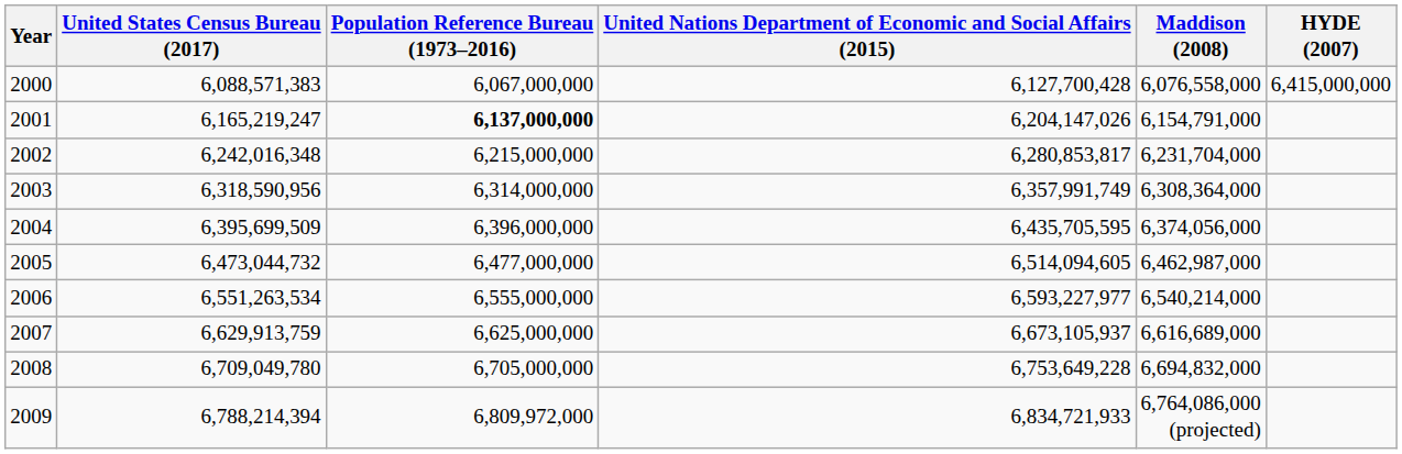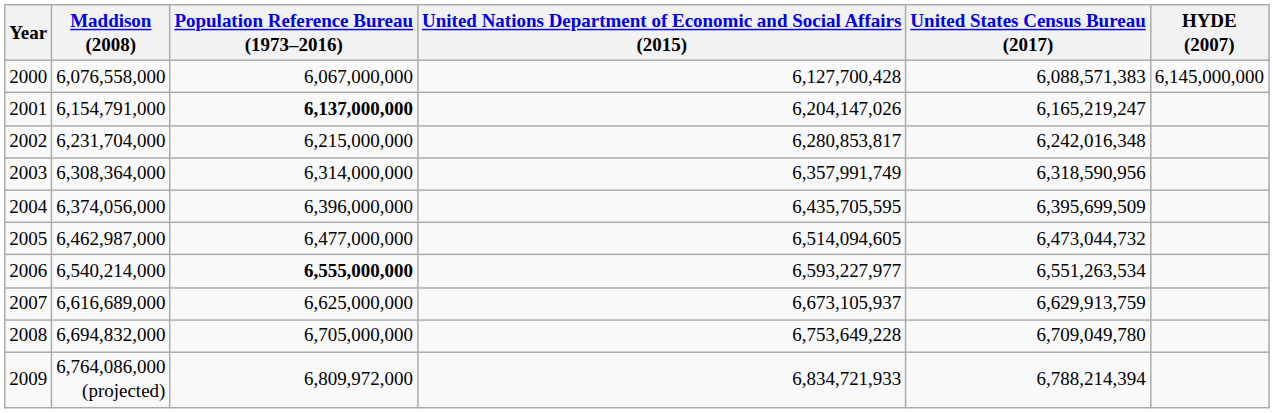 <table class="wikitable" style="text-align:right;font-size:small;">
 <tr>
 <th>Year</th>
-<th><a href='#'>United States Census Bureau</a><br>(2017)</th>
+<th><a href='#'>Maddison</a><br>(2008)</th>
 <th><a href='#'>Population Reference Bureau</a><br>(1973–2016)</th>
 <th><a href='#'>United Nations Department of Economic and Social Affairs</a><br>(2015)</th>
-<th><a href='#'>Maddison</a><br>(2008)</th>
+<th><a href='#'>United States Census Bureau</a><br>(2017)</th>
 <th>HYDE<br>(2007)</th>
 </tr>
 <tr>
 <td>2000</td>
-<td>6,088,571,383</td>
+<td>6,076,558,000</td>
 <td>6,067,000,000</td>
 <td>6,127,700,428</td>
-<td>6,076,558,000</td>
-<td>6,415,000,000</td>
+<td>6,088,571,383</td>
+<td>6,145,000,000</td>
 </tr>
 <tr>
 <td>2001</td>
-<td>6,165,219,247</td>
+<td>6,154,791,000</td>
 <td><strong>6,137,000,000</strong></td>
 <td>6,204,147,026</td>
-<td>6,154,791,000</td>
+<td>6,165,219,247</td>
 <td></td>
 </tr>
 <tr>
 <td>2002</td>
-<td>6,242,016,348</td>
+<td>6,231,704,000</td>
 <td>6,215,000,000</td>
 <td>6,280,853,817</td>
-<td>6,231,704,000</td>
+<td>6,242,016,348</td>
 <td></td>
 </tr>
 <tr>
 <td>2003</td>
-<td>6,318,590,956</td>
+<td>6,308,364,000</td>
 <td>6,314,000,000</td>
 <td>6,357,991,749</td>
-<td>6,308,364,000</td>
+<td>6,318,590,956</td>
 <td></td>
 </tr>
 <tr>
 <td>2004</td>
-<td>6,395,699,509</td>
+<td>6,374,056,000</td>
 <td>6,396,000,000</td>
 <td>6,435,705,595</td>
-<td>6,374,056,000</td>
+<td>6,395,699,509</td>
 <td></td>
 </tr>
 <tr>
 <td>2005</td>
-<td>6,473,044,732</td>
+<td>6,462,987,000</td>
 <td>6,477,000,000</td>
 <td>6,514,094,605</td>
-<td>6,462,987,000</td>
+<td>6,473,044,732</td>
 <td></td>
 </tr>
 <tr>
 <td>2006</td>
+<td>6,540,214,000</td>
+<td><strong>6,555,000,000</strong></td>
+<td>6,593,227,977</td>
 <td>6,551,263,534</td>
-<td>6,555,000,000</td>
-<td>6,593,227,977</td>
-<td>6,540,214,000</td>
 <td></td>
 </tr>
 <tr>
 <td>2007</td>
-<td>6,629,913,759</td>
+<td>6,616,689,000</td>
 <td>6,625,000,000</td>
 <td>6,673,105,937</td>
-<td>6,616,689,000</td>
+<td>6,629,913,759</td>
 <td></td>
 </tr>
 <tr>
 <td>2008</td>
-<td>6,709,049,780</td>
+<td>6,694,832,000</td>
 <td>6,705,000,000</td>
 <td>6,753,649,228</td>
-<td>6,694,832,000</td>
+<td>6,709,049,780</td>
 <td></td>
 </tr>
 <tr>
 <td>2009</td>
-<td>6,788,214,394</td>
+<td>6,764,086,000<br>(projected)</td>
 <td>6,809,972,000</td>
 <td>6,834,721,933</td>
-<td>6,764,086,000<br>(projected)</td>
+<td>6,788,214,394</td>
 <td></td>
 </tr>
 </table>
